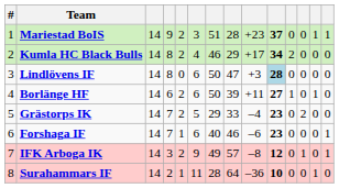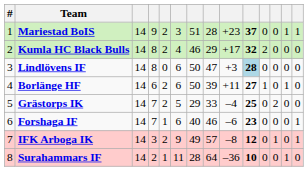 <table class="wikitable sortable">
 <tr>
 <th>#</th>
 <th>Team</th>
 <th></th>
 <th></th>
 <th></th>
 <th></th>
 <th></th>
 <th></th>
 <th></th>
 <th></th>
 <th></th>
 <th></th>
 <th></th>
 <th></th>
 </tr>
 <tr style="background: #D0F0C0;">
 <td>1</td>
 <td><a href='#'><strong>Mariestad BoIS</strong></a></td>
 <td style="text-align: center;">14</td>
 <td style="text-align: center;">9</td>
 <td style="text-align: center;">2</td>
 <td style="text-align: center;">3</td>
 <td style="text-align: center;">51</td>
 <td style="text-align: center;">28</td>
 <td style="text-align: center;">+23</td>
 <td style="text-align: center;"><strong>37</strong></td>
 <td style="text-align: center;">0</td>
 <td style="text-align: center;">0</td>
 <td style="text-align: center;">1</td>
 <td style="text-align: center;">1</td>
 </tr>
 <tr style="background: #D0F0C0;">
 <td>2</td>
 <td><strong><a href='#'>Kumla HC Black Bulls</a></strong></td>
 <td style="text-align: center;">14</td>
 <td style="text-align: center;">8</td>
 <td style="text-align: center;">2</td>
 <td style="text-align: center;">4</td>
 <td style="text-align: center;">46</td>
 <td style="text-align: center;">29</td>
 <td style="text-align: center;">+17</td>
-<td style="text-align: center;"><strong>34</strong></td>
+<td style="text-align: center;"><strong>32</strong></td>
 <td style="text-align: center;">2</td>
 <td style="text-align: center;">0</td>
 <td style="text-align: center;">0</td>
 <td style="text-align: center;">0</td>
 </tr>
 <tr>
 <td>3</td>
 <td><strong><a href='#'>Lindlövens IF</a></strong></td>
 <td style="text-align: center;">14</td>
 <td style="text-align: center;">8</td>
 <td style="text-align: center;">0</td>
 <td style="text-align: center;">6</td>
 <td style="text-align: center;">50</td>
 <td style="text-align: center;">47</td>
 <td style="text-align: center;">+3</td>
 <td style="background: lightblue; text-align: center;"><strong>28</strong></td>
 <td style="text-align: center;">0</td>
 <td style="text-align: center;">0</td>
 <td style="text-align: center;">0</td>
 <td style="text-align: center;">0</td>
 </tr>
 <tr>
 <td>4</td>
 <td><strong><a href='#'>Borlänge HF</a></strong></td>
 <td style="text-align: center;">14</td>
 <td style="text-align: center;">6</td>
 <td style="text-align: center;">2</td>
 <td style="text-align: center;">6</td>
 <td style="text-align: center;">50</td>
 <td style="text-align: center;">39</td>
 <td style="text-align: center;">+11</td>
 <td style="text-align: center;"><strong>27</strong></td>
 <td style="text-align: center;">1</td>
 <td style="text-align: center;">0</td>
 <td style="text-align: center;">1</td>
 <td style="text-align: center;">0</td>
 </tr>
 <tr>
 <td>5</td>
 <td><strong><a href='#'>Grästorps IK</a></strong></td>
 <td style="text-align: center;">14</td>
 <td style="text-align: center;">7</td>
 <td style="text-align: center;">2</td>
 <td style="text-align: center;">5</td>
 <td style="text-align: center;">29</td>
 <td style="text-align: center;">33</td>
 <td style="text-align: center;">–4</td>
-<td style="text-align: center;"><strong>23</strong></td>
+<td style="text-align: center;"><strong>25</strong></td>
 <td style="text-align: center;">0</td>
 <td style="text-align: center;">2</td>
 <td style="text-align: center;">0</td>
 <td style="text-align: center;">0</td>
 </tr>
 <tr>
 <td>6</td>
 <td><strong><a href='#'>Forshaga IF</a></strong></td>
 <td style="text-align: center;">14</td>
 <td style="text-align: center;">7</td>
 <td style="text-align: center;">1</td>
 <td style="text-align: center;">6</td>
 <td style="text-align: center;">40</td>
 <td style="text-align: center;">46</td>
 <td style="text-align: center;">–6</td>
 <td style="text-align: center;"><strong>23</strong></td>
 <td style="text-align: center;">0</td>
 <td style="text-align: center;">0</td>
 <td style="text-align: center;">0</td>
 <td style="text-align: center;">1</td>
 </tr>
 <tr style="background: #FFCCCC;">
 <td>7</td>
 <td><strong><a href='#'>IFK Arboga IK</a></strong></td>
 <td style="text-align: center;">14</td>
 <td style="text-align: center;">3</td>
 <td style="text-align: center;">2</td>
 <td style="text-align: center;">9</td>
 <td style="text-align: center;">49</td>
 <td style="text-align: center;">57</td>
 <td style="text-align: center;">–8</td>
 <td style="text-align: center;"><strong>12</strong></td>
 <td style="text-align: center;">0</td>
 <td style="text-align: center;">1</td>
 <td style="text-align: center;">0</td>
 <td style="text-align: center;">1</td>
 </tr>
 <tr style="background: #FFCCCC;">
 <td>8</td>
 <td><strong><a href='#'>Surahammars IF</a></strong></td>
 <td style="text-align: center;">14</td>
 <td style="text-align: center;">2</td>
 <td style="text-align: center;">1</td>
 <td style="text-align: center;">11</td>
 <td style="text-align: center;">28</td>
 <td style="text-align: center;">64</td>
 <td style="text-align: center;">–36</td>
 <td style="text-align: center;"><strong>10</strong></td>
 <td style="text-align: center;">0</td>
 <td style="text-align: center;">0</td>
 <td style="text-align: center;">1</td>
 <td style="text-align: center;">0</td>
 </tr>
 </table>
